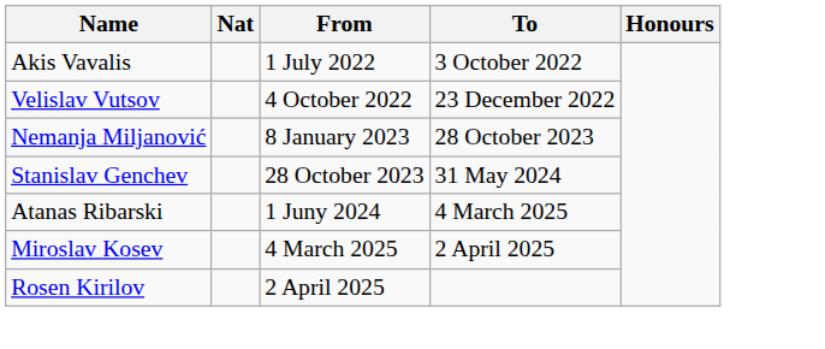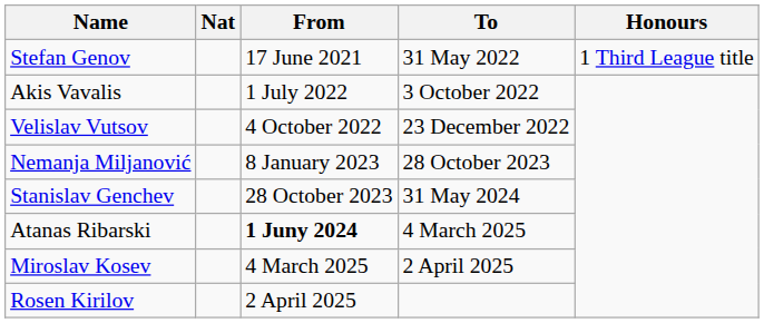 <table class="wikitable">
 <tr>
 <th>Name</th>
 <th>Nat</th>
 <th>From</th>
 <th>To</th>
 <th>Honours</th>
+</tr>
+<tr>
+<td><a href='#'>Stefan Genov</a></td>
+<td></td>
+<td>17 June 2021</td>
+<td>31 May 2022</td>
+<td>1 <a href='#'>Third League</a> title</td>
 </tr>
 <tr>
 <td>Akis Vavalis</td>
 <td></td>
 <td>1 July 2022</td>
 <td>3 October 2022</td>
 </tr>
 <tr>
 <td><a href='#'>Velislav Vutsov</a></td>
 <td></td>
 <td>4 October 2022</td>
 <td>23 December 2022</td>
 </tr>
 <tr>
 <td><a href='#'>Nemanja Miljanović</a></td>
 <td></td>
 <td>8 January 2023</td>
 <td>28 October 2023</td>
 </tr>
 <tr>
 <td><a href='#'>Stanislav Genchev</a></td>
 <td></td>
 <td>28 October 2023</td>
 <td>31 May 2024</td>
 </tr>
 <tr>
 <td>Atanas Ribarski</td>
 <td></td>
-<td>1 Juny 2024</td>
+<td><strong>1 Juny 2024</strong></td>
 <td>4 March 2025</td>
 </tr>
 <tr>
 <td><a href='#'>Miroslav Kosev</a></td>
 <td></td>
 <td>4 March 2025</td>
 <td>2 April 2025</td>
 </tr>
 <tr>
 <td><a href='#'>Rosen Kirilov</a></td>
 <td></td>
 <td>2 April 2025</td>
 <td></td>
 </tr>
 </table>
